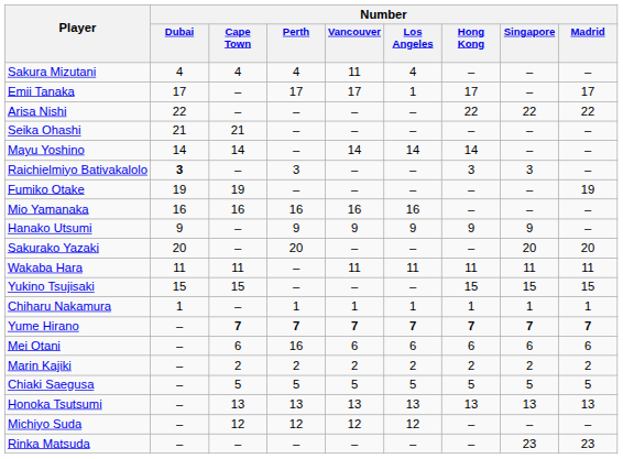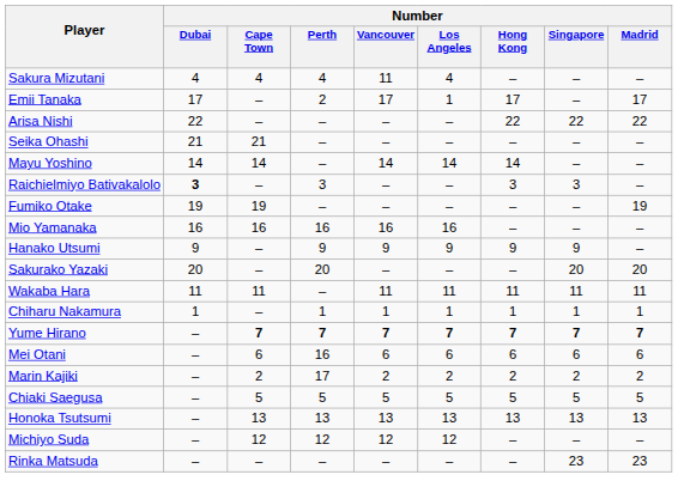 <table class="wikitable sortable" style="text-align:center;">
 <tr>
 <th rowspan=2 style="border-bottom:0px;">Player</th>
 <th colspan="8">Number</th>
 </tr>
 <tr>
 <th valign=top style="width:5.2em; border-bottom:0px; padding:2px; font-size:85%;"><a href='#'>Dubai</a></th>
 <th valign=top style="width:5.2em; border-bottom:0px; padding:2px; font-size:85%;"><a href='#'>Cape Town</a></th>
 <th valign=top style="width:5.2em; border-bottom:0px; padding:2px; font-size:85%;"><a href='#'>Perth</a></th>
 <th valign="top" style="width:5.2em; border-bottom:0px; padding:2px; font-size:85%;"><a href='#'>Vancouver</a></th>
 <th valign=top style="width:5.2em; border-bottom:0px; padding:2px; font-size:85%;"><a href='#'>Los Angeles</a></th>
 <th valign="top" style="width:5.2em; border-bottom:0px; padding:2px; font-size:85%;"><a href='#'>Hong Kong</a></th>
 <th valign="top" style="width:5.2em; border-bottom:0px; padding:2px; font-size:85%;"><a href='#'>Singapore</a></th>
 <th valign="top" style="width:5.2em; border-bottom:0px; padding:2px; font-size:85%;"><a href='#'>Madrid</a></th>
 </tr>
 <tr style="line-height:8px;">
 <th style="border-top:0px;"> </th>
 <th data-sort-type="number" style="border-top:0px;"></th>
 <th data-sort-type="number" style="border-top:0px;"></th>
 <th data-sort-type="number" style="border-top:0px;"></th>
 <th data-sort-type="number" style="border-top:0px;"></th>
 <th data-sort-type="number" style="border-top:0px;"></th>
 <th data-sort-type="number" style="border-top:0px;"></th>
 <th data-sort-type="number" style="border-top:0px;"></th>
 <th data-sort-type="number" style="border-top:0px;"></th>
 </tr>
 <tr>
 <td align=left><a href='#'>Sakura Mizutani</a></td>
 <td>4</td>
 <td>4</td>
 <td>4</td>
 <td>11</td>
 <td>4</td>
 <td>–</td>
 <td>–</td>
 <td>–</td>
 </tr>
 <tr>
 <td align=left><a href='#'>Emii Tanaka</a></td>
 <td>17</td>
 <td>–</td>
-<td>17</td>
+<td>2</td>
 <td>17</td>
 <td>1</td>
 <td>17</td>
 <td>–</td>
 <td>17</td>
 </tr>
 <tr>
 <td align=left><a href='#'>Arisa Nishi</a></td>
 <td>22</td>
 <td>–</td>
 <td>–</td>
 <td>–</td>
 <td>–</td>
 <td>22</td>
 <td>22</td>
 <td>22</td>
 </tr>
 <tr>
 <td align=left><a href='#'>Seika Ohashi</a></td>
 <td>21</td>
 <td>21</td>
 <td>–</td>
 <td>–</td>
 <td>–</td>
 <td>–</td>
 <td>–</td>
 <td>–</td>
 </tr>
 <tr>
 <td align=left><a href='#'>Mayu Yoshino</a></td>
 <td>14</td>
 <td>14</td>
 <td>–</td>
 <td>14</td>
 <td>14</td>
 <td>14</td>
 <td>–</td>
 <td>–</td>
 </tr>
 <tr>
 <td align=left><a href='#'>Raichielmiyo Bativakalolo</a></td>
 <td><strong>3</strong></td>
 <td>–</td>
 <td>3</td>
 <td>–</td>
 <td>–</td>
 <td>3</td>
 <td>3</td>
 <td>–</td>
 </tr>
 <tr>
 <td align=left><a href='#'>Fumiko Otake</a></td>
 <td>19</td>
 <td>19</td>
 <td>–</td>
 <td>–</td>
 <td>–</td>
 <td>–</td>
 <td>–</td>
 <td>19</td>
 </tr>
 <tr>
 <td align=left><a href='#'>Mio Yamanaka</a></td>
 <td>16</td>
 <td>16</td>
 <td>16</td>
 <td>16</td>
 <td>16</td>
 <td>–</td>
 <td>–</td>
 <td>–</td>
 </tr>
 <tr>
 <td align=left><a href='#'>Hanako Utsumi</a></td>
 <td>9</td>
 <td>–</td>
 <td>9</td>
 <td>9</td>
 <td>9</td>
 <td>9</td>
 <td>9</td>
 <td>–</td>
 </tr>
 <tr>
 <td align=left><a href='#'>Sakurako Yazaki</a></td>
 <td>20</td>
 <td>–</td>
 <td>20</td>
 <td>–</td>
 <td>–</td>
 <td>–</td>
 <td>20</td>
 <td>20</td>
 </tr>
 <tr>
 <td align=left><a href='#'>Wakaba Hara</a></td>
 <td>11</td>
 <td>11</td>
 <td>–</td>
 <td>11</td>
 <td>11</td>
 <td>11</td>
 <td>11</td>
 <td>11</td>
 </tr>
 <tr>
-<td align=left><a href='#'>Yukino Tsujisaki</a></td>
-<td>15</td>
-<td>15</td>
-<td>–</td>
-<td>–</td>
-<td>–</td>
-<td>15</td>
-<td>15</td>
-<td>15</td>
-</tr>
-<tr>
 <td align=left><a href='#'>Chiharu Nakamura</a></td>
 <td>1</td>
 <td>–</td>
 <td>1</td>
 <td>1</td>
 <td>1</td>
 <td>1</td>
 <td>1</td>
 <td>1</td>
 </tr>
 <tr>
 <td align=left><a href='#'>Yume Hirano</a></td>
 <td>–</td>
 <td><strong>7</strong></td>
 <td><strong>7</strong></td>
 <td><strong>7</strong></td>
 <td><strong>7</strong></td>
 <td><strong>7</strong></td>
 <td><strong>7</strong></td>
 <td><strong>7</strong></td>
 </tr>
 <tr>
 <td align=left><a href='#'>Mei Otani</a></td>
 <td>–</td>
 <td>6</td>
 <td>16</td>
 <td>6</td>
 <td>6</td>
 <td>6</td>
 <td>6</td>
 <td>6</td>
 </tr>
 <tr>
 <td align=left><a href='#'>Marin Kajiki</a></td>
 <td>–</td>
 <td>2</td>
-<td>2</td>
+<td>17</td>
 <td>2</td>
 <td>2</td>
 <td>2</td>
 <td>2</td>
 <td>2</td>
 </tr>
 <tr>
 <td align=left><a href='#'>Chiaki Saegusa</a></td>
 <td>–</td>
 <td>5</td>
 <td>5</td>
 <td>5</td>
 <td>5</td>
 <td>5</td>
 <td>5</td>
 <td>5</td>
 </tr>
 <tr>
 <td align=left><a href='#'>Honoka Tsutsumi</a></td>
 <td>–</td>
 <td>13</td>
 <td>13</td>
 <td>13</td>
 <td>13</td>
 <td>13</td>
 <td>13</td>
 <td>13</td>
 </tr>
 <tr>
 <td align=left><a href='#'>Michiyo Suda</a></td>
 <td>–</td>
 <td>12</td>
 <td>12</td>
 <td>12</td>
 <td>12</td>
 <td>–</td>
 <td>–</td>
 <td>–</td>
 </tr>
 <tr>
 <td align=left><a href='#'>Rinka Matsuda</a></td>
 <td>–</td>
 <td>–</td>
 <td>–</td>
 <td>–</td>
 <td>–</td>
 <td>–</td>
 <td>23</td>
 <td>23</td>
 </tr>
 </table>
